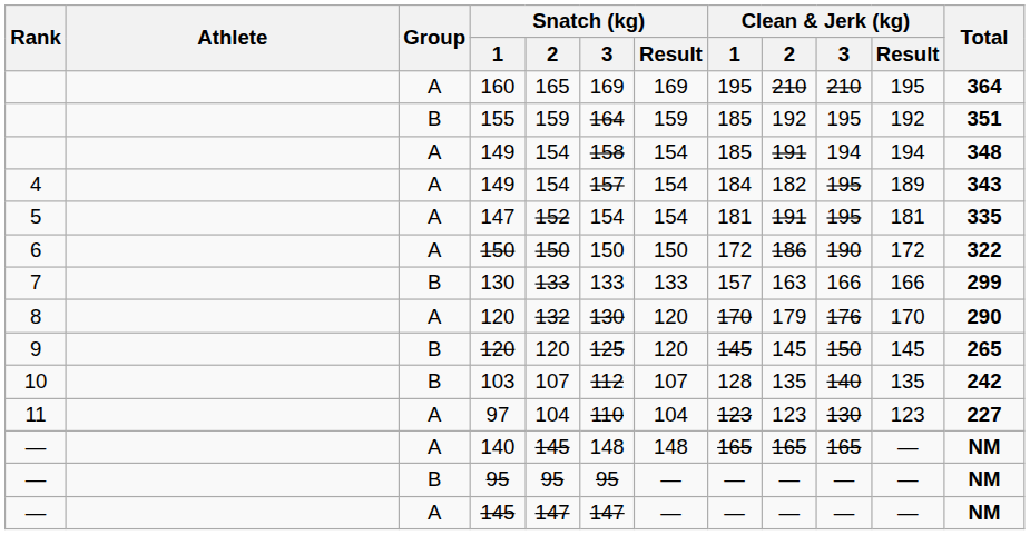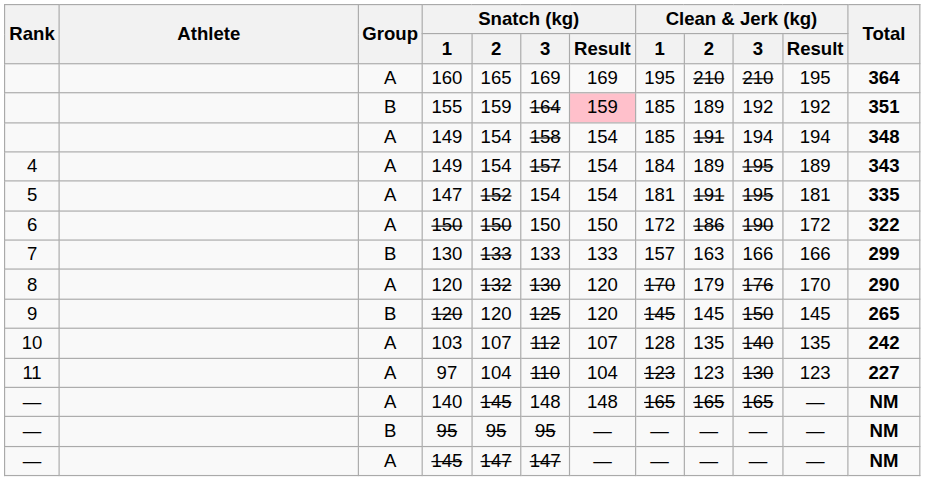 <table class = "wikitable" style="text-align:center;">
 <tr>
 <th rowspan=2 width=40>Rank</th>
 <th rowspan=2 width=250>Athlete</th>
 <th rowspan=2 width=40>Group</th>
 <th colspan=4>Snatch (kg)</th>
 <th colspan=4>Clean & Jerk (kg)</th>
 <th rowspan=2 width=55>Total</th>
 </tr>
 <tr>
 <th width=35>1</th>
 <th width=35>2</th>
 <th width=35>3</th>
 <th width=45>Result</th>
 <th width=35>1</th>
 <th width=35>2</th>
 <th width=35>3</th>
 <th width=45>Result</th>
 </tr>
 <tr>
 <td></td>
 <td align=left></td>
 <td>A</td>
 <td>160</td>
 <td>165</td>
 <td>169</td>
 <td>169</td>
 <td>195</td>
 <td><s>210</s></td>
 <td><s>210</s></td>
 <td>195</td>
 <td><strong>364</strong></td>
 </tr>
 <tr>
 <td></td>
 <td align=left></td>
 <td>B</td>
 <td>155</td>
 <td>159</td>
 <td><s>164</s></td>
-<td>159</td>
+<td style="background: pink;">159</td>
 <td>185</td>
+<td>189</td>
 <td>192</td>
-<td>195</td>
 <td>192</td>
 <td><strong>351</strong></td>
 </tr>
 <tr>
 <td></td>
 <td align=left></td>
 <td>A</td>
 <td>149</td>
 <td>154</td>
 <td><s>158</s></td>
 <td>154</td>
 <td>185</td>
 <td><s>191</s></td>
 <td>194</td>
 <td>194</td>
 <td><strong>348</strong></td>
 </tr>
 <tr>
 <td>4</td>
 <td align=left></td>
 <td>A</td>
 <td>149</td>
 <td>154</td>
 <td><s>157</s></td>
 <td>154</td>
 <td>184</td>
-<td>182</td>
+<td>189</td>
 <td><s>195</s></td>
 <td>189</td>
 <td><strong>343</strong></td>
 </tr>
 <tr>
 <td>5</td>
 <td align=left></td>
 <td>A</td>
 <td>147</td>
 <td><s>152</s></td>
 <td>154</td>
 <td>154</td>
 <td>181</td>
 <td><s>191</s></td>
 <td><s>195</s></td>
 <td>181</td>
 <td><strong>335</strong></td>
 </tr>
 <tr>
 <td>6</td>
 <td align=left></td>
 <td>A</td>
 <td><s>150</s></td>
 <td><s>150</s></td>
 <td>150</td>
 <td>150</td>
 <td>172</td>
 <td><s>186</s></td>
 <td><s>190</s></td>
 <td>172</td>
 <td><strong>322</strong></td>
 </tr>
 <tr>
 <td>7</td>
 <td align=left></td>
 <td>B</td>
 <td>130</td>
 <td><s>133</s></td>
 <td>133</td>
 <td>133</td>
 <td>157</td>
 <td>163</td>
 <td>166</td>
 <td>166</td>
 <td><strong>299</strong></td>
 </tr>
 <tr>
 <td>8</td>
 <td align=left></td>
 <td>A</td>
 <td>120</td>
 <td><s>132</s></td>
 <td><s>130</s></td>
 <td>120</td>
 <td><s>170</s></td>
 <td>179</td>
 <td><s>176</s></td>
 <td>170</td>
 <td><strong>290</strong></td>
 </tr>
 <tr>
 <td>9</td>
 <td align=left></td>
 <td>B</td>
 <td><s>120</s></td>
 <td>120</td>
 <td><s>125</s></td>
 <td>120</td>
 <td><s>145</s></td>
 <td>145</td>
 <td><s>150</s></td>
 <td>145</td>
 <td><strong>265</strong></td>
 </tr>
 <tr>
 <td>10</td>
 <td align=left></td>
-<td>B</td>
+<td>A</td>
 <td>103</td>
 <td>107</td>
 <td><s>112</s></td>
 <td>107</td>
 <td>128</td>
 <td>135</td>
 <td><s>140</s></td>
 <td>135</td>
 <td><strong>242</strong></td>
 </tr>
 <tr>
 <td>11</td>
 <td align=left></td>
 <td>A</td>
 <td>97</td>
 <td>104</td>
 <td><s>110</s></td>
 <td>104</td>
 <td><s>123</s></td>
 <td>123</td>
 <td><s>130</s></td>
 <td>123</td>
 <td><strong>227</strong></td>
 </tr>
 <tr>
 <td>—</td>
 <td align=left></td>
 <td>A</td>
 <td>140</td>
 <td><s>145</s></td>
 <td>148</td>
 <td>148</td>
 <td><s>165</s></td>
 <td><s>165</s></td>
 <td><s>165</s></td>
 <td>—</td>
 <td><strong>NM</strong></td>
 </tr>
 <tr>
 <td>—</td>
 <td align=left></td>
 <td>B</td>
 <td><s>95</s></td>
 <td><s>95</s></td>
 <td><s>95</s></td>
 <td>—</td>
 <td>—</td>
 <td>—</td>
 <td>—</td>
 <td>—</td>
 <td><strong>NM</strong></td>
 </tr>
 <tr>
 <td>—</td>
 <td align=left></td>
 <td>A</td>
 <td><s>145</s></td>
 <td><s>147</s></td>
 <td><s>147</s></td>
 <td>—</td>
 <td>—</td>
 <td>—</td>
 <td>—</td>
 <td>—</td>
 <td><strong>NM</strong></td>
 </tr>
 </table>
